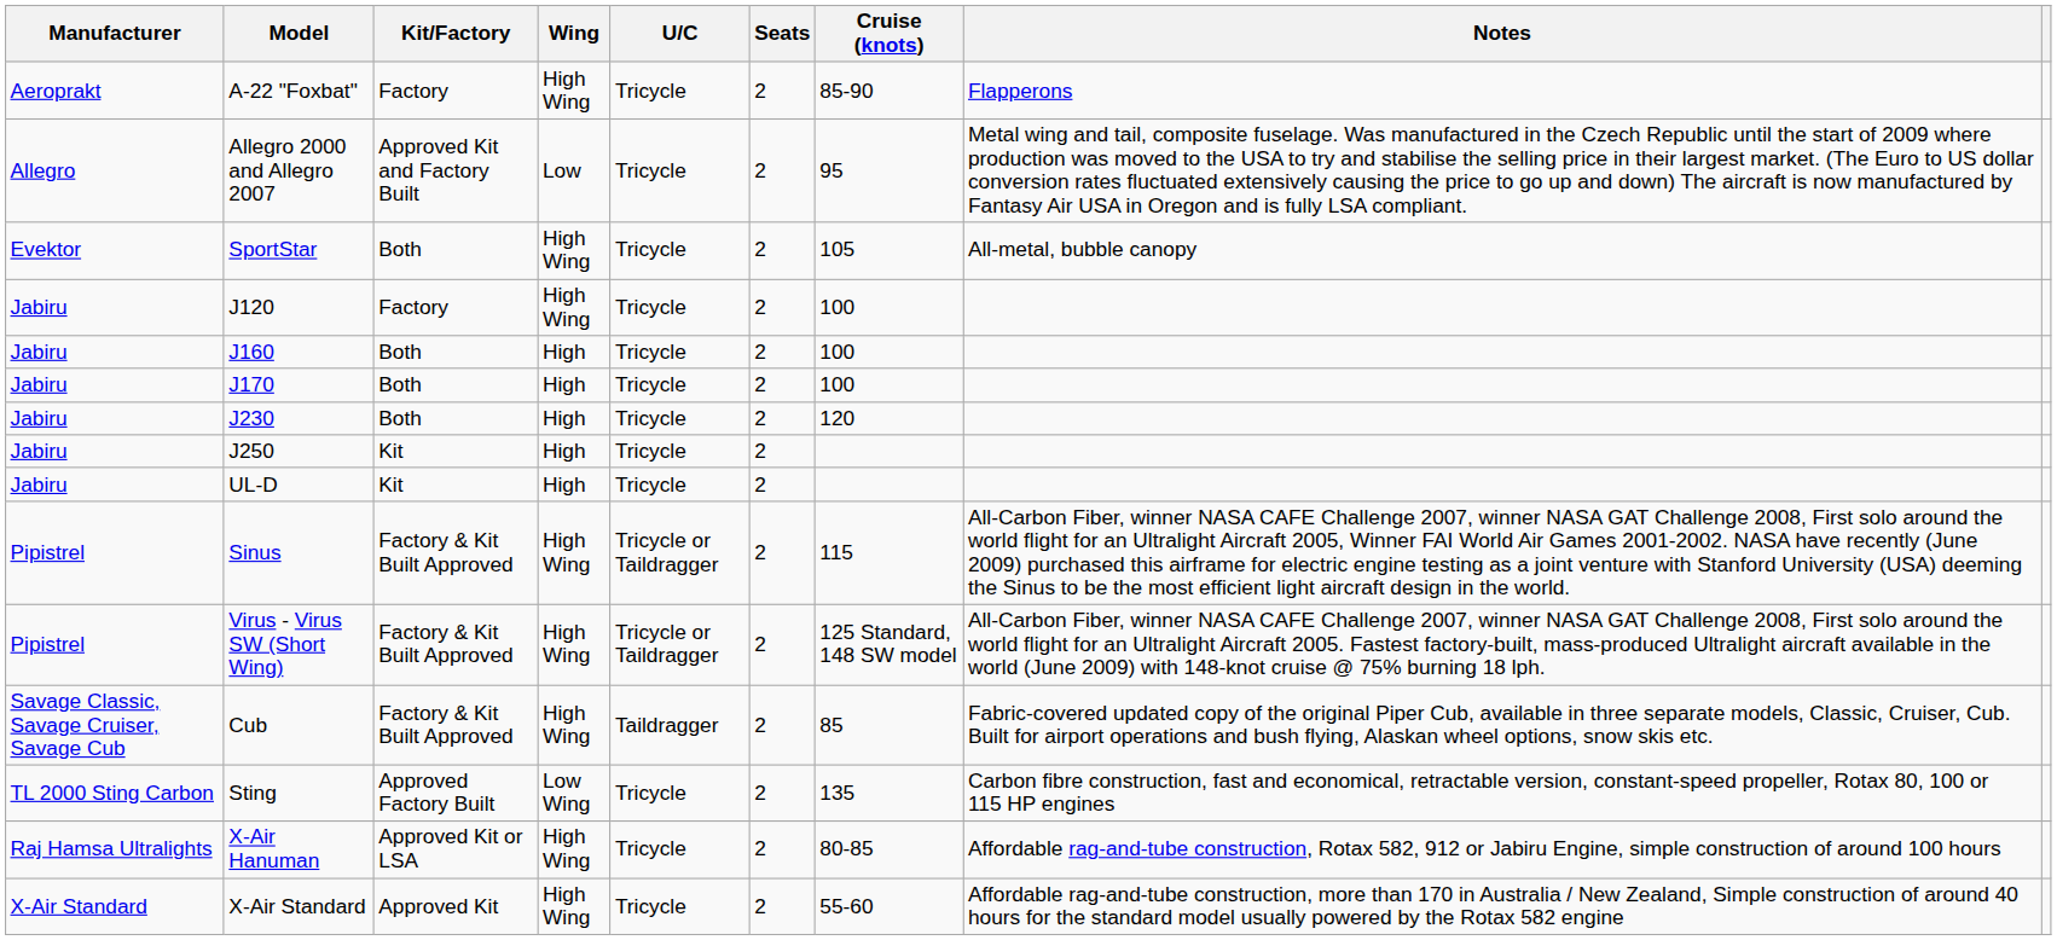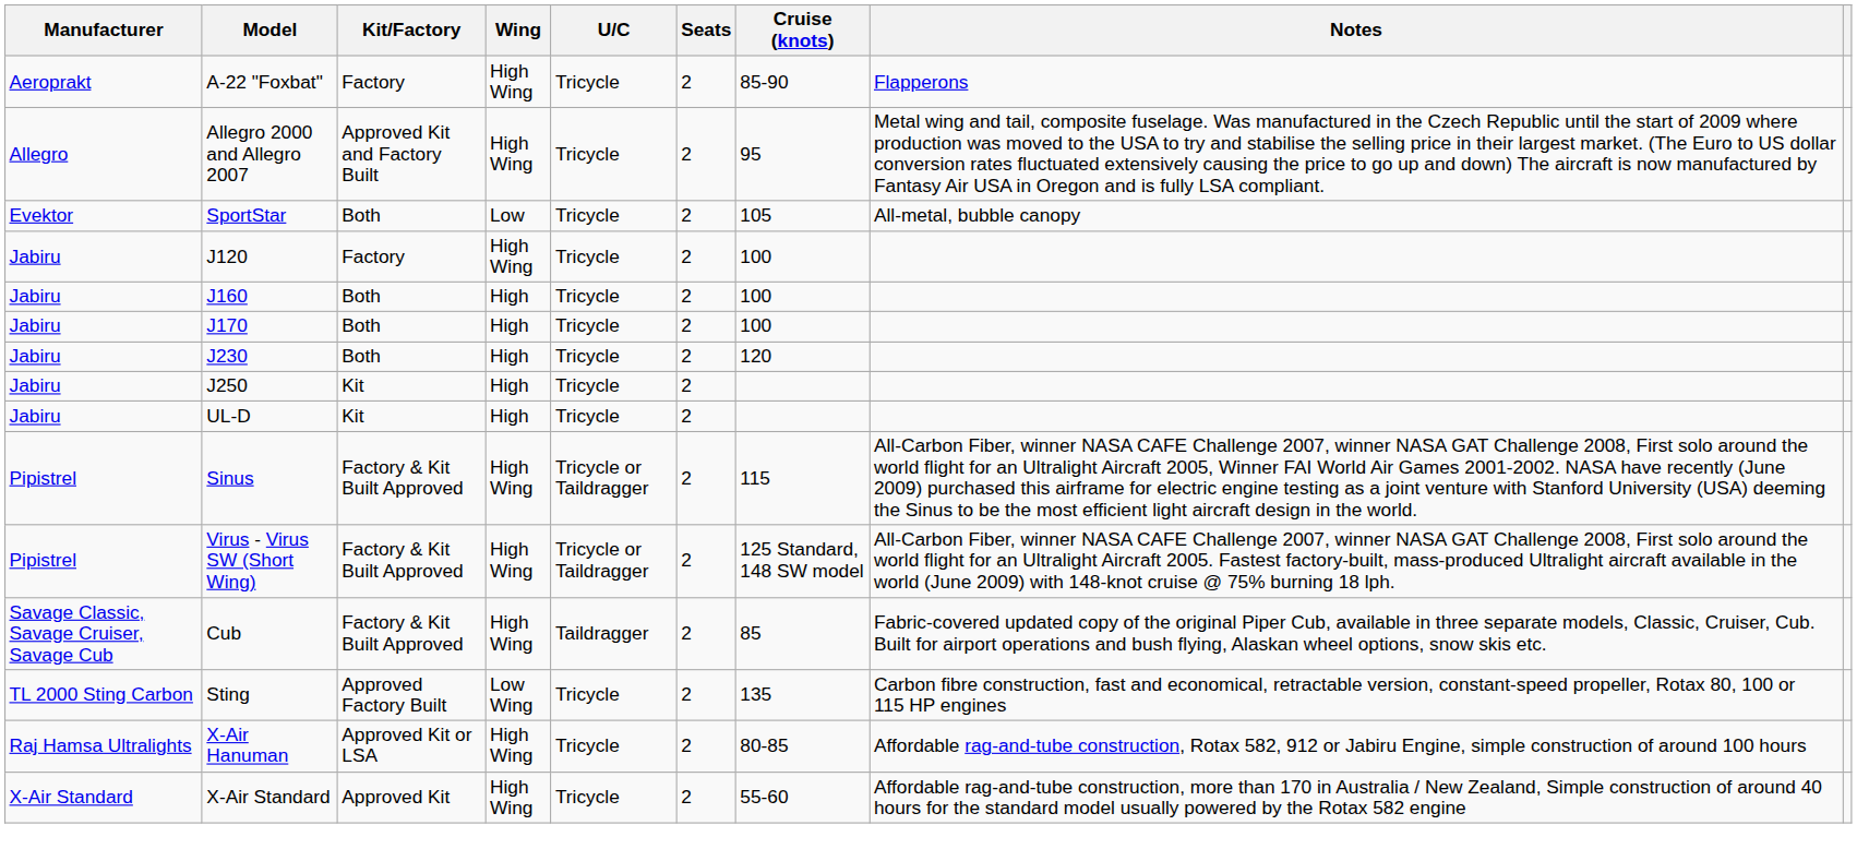 <table class="wikitable">
 <tr>
 <th>Manufacturer</th>
 <th>Model</th>
 <th>Kit/Factory</th>
 <th>Wing</th>
 <th>U/C</th>
 <th>Seats</th>
 <th>Cruise (<a href='#'>knots</a>)</th>
 <th>Notes</th>
 <th></th>
 </tr>
 <tr>
 <td><a href='#'>Aeroprakt</a></td>
 <td>A-22 "Foxbat"</td>
 <td>Factory</td>
 <td>High Wing</td>
 <td>Tricycle</td>
 <td>2</td>
 <td>85-90</td>
 <td><a href='#'>Flapperons</a></td>
 <td></td>
 </tr>
 <tr>
 <td><a href='#'>Allegro</a></td>
 <td>Allegro 2000 and Allegro 2007</td>
 <td>Approved Kit and Factory Built</td>
-<td>Low</td>
+<td>High Wing</td>
 <td>Tricycle</td>
 <td>2</td>
 <td>95</td>
 <td>Metal wing and tail, composite fuselage. Was manufactured in the Czech Republic until the start of 2009 where production was moved to the USA to try and stabilise the selling price in their largest market. (The Euro to US dollar conversion rates fluctuated extensively causing the price to go up and down) The aircraft is now manufactured by Fantasy Air USA in Oregon and is fully LSA compliant.</td>
 <td></td>
 </tr>
 <tr>
 <td><a href='#'>Evektor</a></td>
 <td><a href='#'>SportStar</a></td>
 <td>Both</td>
-<td>High Wing</td>
+<td>Low</td>
 <td>Tricycle</td>
 <td>2</td>
 <td>105</td>
 <td>All-metal, bubble canopy</td>
 <td></td>
 </tr>
 <tr>
 <td><a href='#'>Jabiru</a></td>
 <td>J120</td>
 <td>Factory</td>
 <td>High Wing</td>
 <td>Tricycle</td>
 <td>2</td>
 <td>100</td>
 <td></td>
 <td></td>
 </tr>
 <tr>
 <td><a href='#'>Jabiru</a></td>
 <td><a href='#'>J160</a></td>
 <td>Both</td>
 <td>High</td>
 <td>Tricycle</td>
 <td>2</td>
 <td>100</td>
 <td></td>
 <td></td>
 </tr>
 <tr>
 <td><a href='#'>Jabiru</a></td>
 <td><a href='#'>J170</a></td>
 <td>Both</td>
 <td>High</td>
 <td>Tricycle</td>
 <td>2</td>
 <td>100</td>
 <td></td>
 <td></td>
 </tr>
 <tr>
 <td><a href='#'>Jabiru</a></td>
 <td><a href='#'>J230</a></td>
 <td>Both</td>
 <td>High</td>
 <td>Tricycle</td>
 <td>2</td>
 <td>120</td>
 <td></td>
 <td></td>
 </tr>
 <tr>
 <td><a href='#'>Jabiru</a></td>
 <td>J250</td>
 <td>Kit</td>
 <td>High</td>
 <td>Tricycle</td>
 <td>2</td>
 <td></td>
 <td></td>
 <td></td>
 </tr>
 <tr>
 <td><a href='#'>Jabiru</a></td>
 <td>UL-D</td>
 <td>Kit</td>
 <td>High</td>
 <td>Tricycle</td>
 <td>2</td>
 <td></td>
 <td></td>
 <td></td>
 </tr>
 <tr>
 <td><a href='#'>Pipistrel</a></td>
 <td><a href='#'>Sinus</a></td>
 <td>Factory & Kit Built Approved</td>
 <td>High Wing</td>
 <td>Tricycle or Taildragger</td>
 <td>2</td>
 <td>115</td>
 <td>All-Carbon Fiber, winner NASA CAFE Challenge 2007, winner NASA GAT Challenge 2008, First solo around the world flight for an Ultralight Aircraft 2005, Winner FAI World Air Games 2001-2002. NASA have recently (June 2009) purchased this airframe for electric engine testing as a joint venture with Stanford University (USA) deeming the Sinus to be the most efficient light aircraft design in the world.</td>
 <td></td>
 </tr>
 <tr>
 <td><a href='#'>Pipistrel</a></td>
 <td><a href='#'>Virus</a> - <a href='#'>Virus SW (Short Wing)</a></td>
 <td>Factory & Kit Built Approved</td>
 <td>High Wing</td>
 <td>Tricycle or Taildragger</td>
 <td>2</td>
 <td>125 Standard, 148 SW model</td>
 <td>All-Carbon Fiber, winner NASA CAFE Challenge 2007, winner NASA GAT Challenge 2008, First solo around the world flight for an Ultralight Aircraft 2005. Fastest factory-built, mass-produced Ultralight aircraft available in the world (June 2009) with 148-knot cruise @ 75% burning 18 lph.</td>
 <td></td>
 </tr>
 <tr>
 <td><a href='#'>Savage Classic, Savage Cruiser, Savage Cub</a></td>
 <td>Cub</td>
 <td>Factory & Kit Built Approved</td>
 <td>High Wing</td>
 <td>Taildragger</td>
 <td>2</td>
 <td>85</td>
 <td>Fabric-covered updated copy of the original Piper Cub, available in three separate models, Classic, Cruiser, Cub. Built for airport operations and bush flying, Alaskan wheel options, snow skis etc.</td>
 <td></td>
 </tr>
 <tr>
 <td><a href='#'>TL 2000 Sting Carbon</a></td>
 <td>Sting</td>
 <td>Approved Factory Built</td>
 <td>Low Wing</td>
 <td>Tricycle</td>
 <td>2</td>
 <td>135</td>
 <td>Carbon fibre construction, fast and economical, retractable version, constant-speed propeller, Rotax 80, 100 or 115 HP engines</td>
 <td></td>
 </tr>
 <tr>
 <td><a href='#'>Raj Hamsa Ultralights</a></td>
 <td><a href='#'>X-Air Hanuman</a></td>
 <td>Approved Kit or LSA</td>
 <td>High Wing</td>
 <td>Tricycle</td>
 <td>2</td>
 <td>80-85</td>
 <td>Affordable <a href='#'>rag-and-tube construction</a>, Rotax 582, 912 or Jabiru Engine, simple construction of around 100 hours</td>
 <td></td>
 </tr>
 <tr>
 <td><a href='#'>X-Air Standard</a></td>
 <td>X-Air Standard</td>
 <td>Approved Kit</td>
 <td>High Wing</td>
 <td>Tricycle</td>
 <td>2</td>
 <td>55-60</td>
 <td>Affordable rag-and-tube construction, more than 170 in Australia / New Zealand, Simple construction of around 40 hours for the standard model usually powered by the Rotax 582 engine</td>
 <td></td>
 </tr>
 </table>
